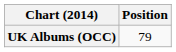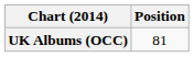 <table class="wikitable plainrowheaders">
 <tr>
 <th scope="col">Chart (2014)</th>
 <th scope="col">Position</th>
 </tr>
 <tr>
 <th scope="row">UK Albums (OCC)</th>
-<td align="center">79</td>
+<td align="center">81</td>
 </tr>
 </table>
